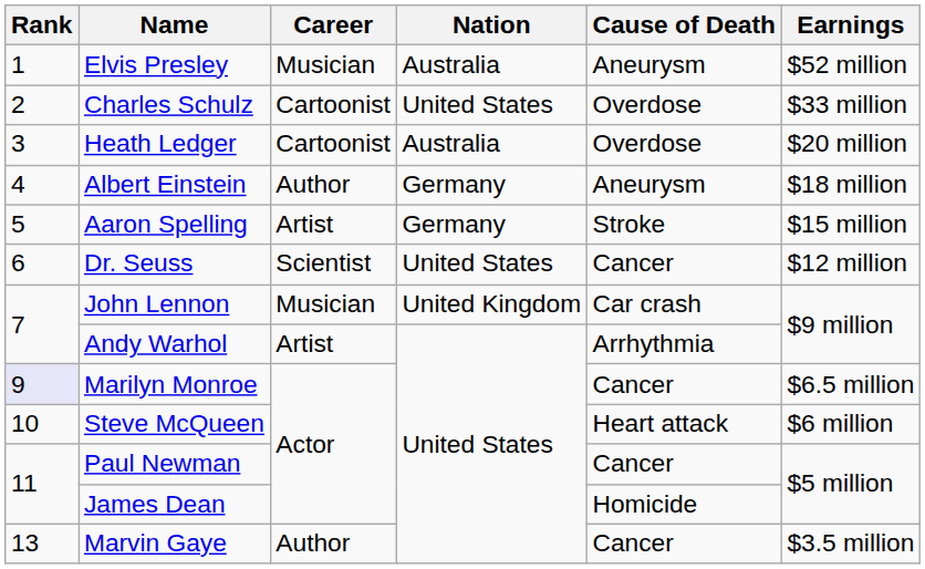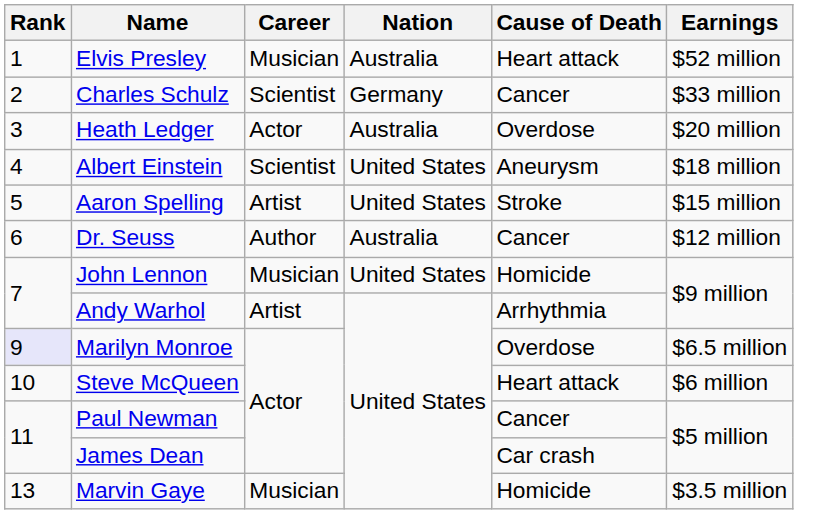 <table class="wikitable sortable" border="1">
 <tr>
 <th scope="col">Rank</th>
 <th scope="col">Name</th>
 <th scope="col">Career</th>
 <th scope="col">Nation</th>
 <th>Cause of Death</th>
 <th scope="col">Earnings</th>
 </tr>
 <tr>
 <td>1</td>
 <td><a href='#'>Elvis Presley</a></td>
 <td>Musician</td>
 <td>Australia</td>
-<td>Aneurysm</td>
+<td>Heart attack</td>
 <td>$52 million</td>
 </tr>
 <tr>
 <td>2</td>
 <td><a href='#'>Charles Schulz</a></td>
-<td>Cartoonist</td>
-<td>United States</td>
-<td>Overdose</td>
+<td>Scientist</td>
+<td>Germany</td>
+<td>Cancer</td>
 <td>$33 million</td>
 </tr>
 <tr>
 <td>3</td>
 <td><a href='#'>Heath Ledger</a></td>
-<td>Cartoonist</td>
+<td>Actor</td>
 <td>Australia</td>
 <td>Overdose</td>
 <td>$20 million</td>
 </tr>
 <tr>
 <td>4</td>
 <td><a href='#'>Albert Einstein</a></td>
-<td>Author</td>
-<td>Germany</td>
+<td>Scientist</td>
+<td>United States</td>
 <td>Aneurysm</td>
 <td>$18 million</td>
 </tr>
 <tr>
 <td>5</td>
 <td><a href='#'>Aaron Spelling</a></td>
 <td>Artist</td>
-<td>Germany</td>
+<td>United States</td>
 <td>Stroke</td>
 <td>$15 million</td>
 </tr>
 <tr>
 <td>6</td>
 <td><a href='#'>Dr. Seuss</a></td>
-<td>Scientist</td>
-<td>United States</td>
+<td>Author</td>
+<td>Australia</td>
 <td>Cancer</td>
 <td>$12 million</td>
 </tr>
 <tr>
 <td rowspan="2">7</td>
 <td><a href='#'>John Lennon</a></td>
 <td>Musician</td>
-<td>United Kingdom</td>
-<td>Car crash</td>
+<td>United States</td>
+<td>Homicide</td>
 <td rowspan="2">$9 million</td>
 </tr>
 <tr>
 <td><a href='#'>Andy Warhol</a></td>
 <td>Artist</td>
 <td rowspan="6">United States</td>
 <td>Arrhythmia</td>
 </tr>
 <tr>
 <td style="background: lavender;">9</td>
 <td><a href='#'>Marilyn Monroe</a></td>
 <td rowspan="4">Actor</td>
-<td>Cancer</td>
+<td>Overdose</td>
 <td>$6.5 million</td>
 </tr>
 <tr>
 <td>10</td>
 <td><a href='#'>Steve McQueen</a></td>
 <td>Heart attack</td>
 <td>$6 million</td>
 </tr>
 <tr>
 <td rowspan="2">11</td>
 <td><a href='#'>Paul Newman</a></td>
 <td>Cancer</td>
 <td rowspan="2">$5 million</td>
 </tr>
 <tr>
 <td><a href='#'>James Dean</a></td>
-<td>Homicide</td>
+<td>Car crash</td>
 </tr>
 <tr>
 <td>13</td>
 <td><a href='#'>Marvin Gaye</a></td>
-<td>Author</td>
-<td>Cancer</td>
+<td>Musician</td>
+<td>Homicide</td>
 <td>$3.5 million</td>
 </tr>
 </table>
